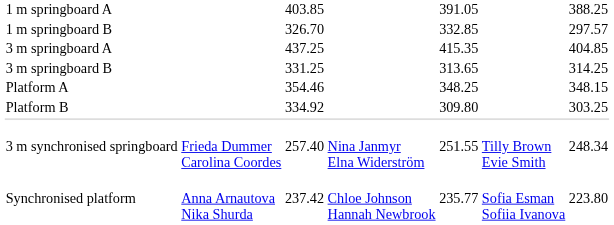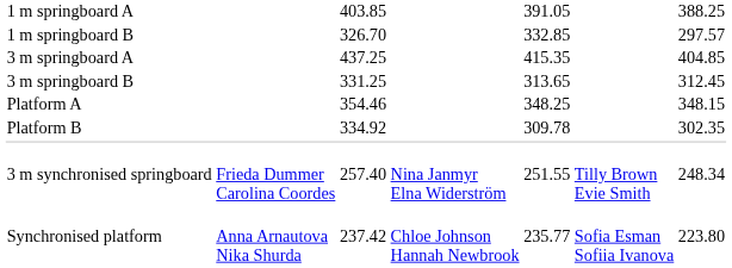 <table>
 <tr>
 <td>1 m springboard A</td>
 <td></td>
 <td>403.85</td>
 <td></td>
 <td>391.05</td>
 <td></td>
 <td>388.25</td>
 </tr>
 <tr>
 <td>1 m springboard B</td>
 <td></td>
 <td>326.70</td>
 <td></td>
 <td>332.85</td>
 <td></td>
 <td>297.57</td>
 </tr>
 <tr>
 <td>3 m springboard A</td>
 <td></td>
 <td>437.25</td>
 <td></td>
 <td>415.35</td>
 <td></td>
 <td>404.85</td>
 </tr>
 <tr>
 <td>3 m springboard B</td>
 <td></td>
 <td>331.25</td>
 <td></td>
 <td>313.65</td>
 <td></td>
-<td>314.25</td>
+<td>312.45</td>
 </tr>
 <tr>
 <td>Platform A</td>
 <td></td>
 <td>354.46</td>
 <td></td>
 <td>348.25</td>
 <td></td>
 <td>348.15</td>
 </tr>
 <tr>
 <td>Platform B</td>
 <td></td>
 <td>334.92</td>
 <td></td>
-<td>309.80</td>
+<td>309.78</td>
 <td></td>
-<td>303.25</td>
+<td>302.35</td>
 </tr>
 <tr bgcolor=#DDDDDD>
 <td colspan=7></td>
 </tr>
 <tr>
 <td>3 m synchronised springboard</td>
 <td><br><a href='#'>Frieda Dummer</a><br><a href='#'>Carolina Coordes</a></td>
 <td>257.40</td>
 <td><br><a href='#'>Nina Janmyr</a><br><a href='#'>Elna Widerström</a></td>
 <td>251.55</td>
 <td><br><a href='#'>Tilly Brown</a><br><a href='#'>Evie Smith</a></td>
 <td>248.34</td>
 </tr>
 <tr>
 <td>Synchronised platform</td>
 <td><br><a href='#'>Anna Arnautova</a><br><a href='#'>Nika Shurda</a></td>
 <td>237.42</td>
 <td><br><a href='#'>Chloe Johnson</a><br><a href='#'>Hannah Newbrook</a></td>
 <td>235.77</td>
 <td><br><a href='#'>Sofia Esman</a><br><a href='#'>Sofiia Ivanova</a></td>
 <td>223.80</td>
 </tr>
 </table>
